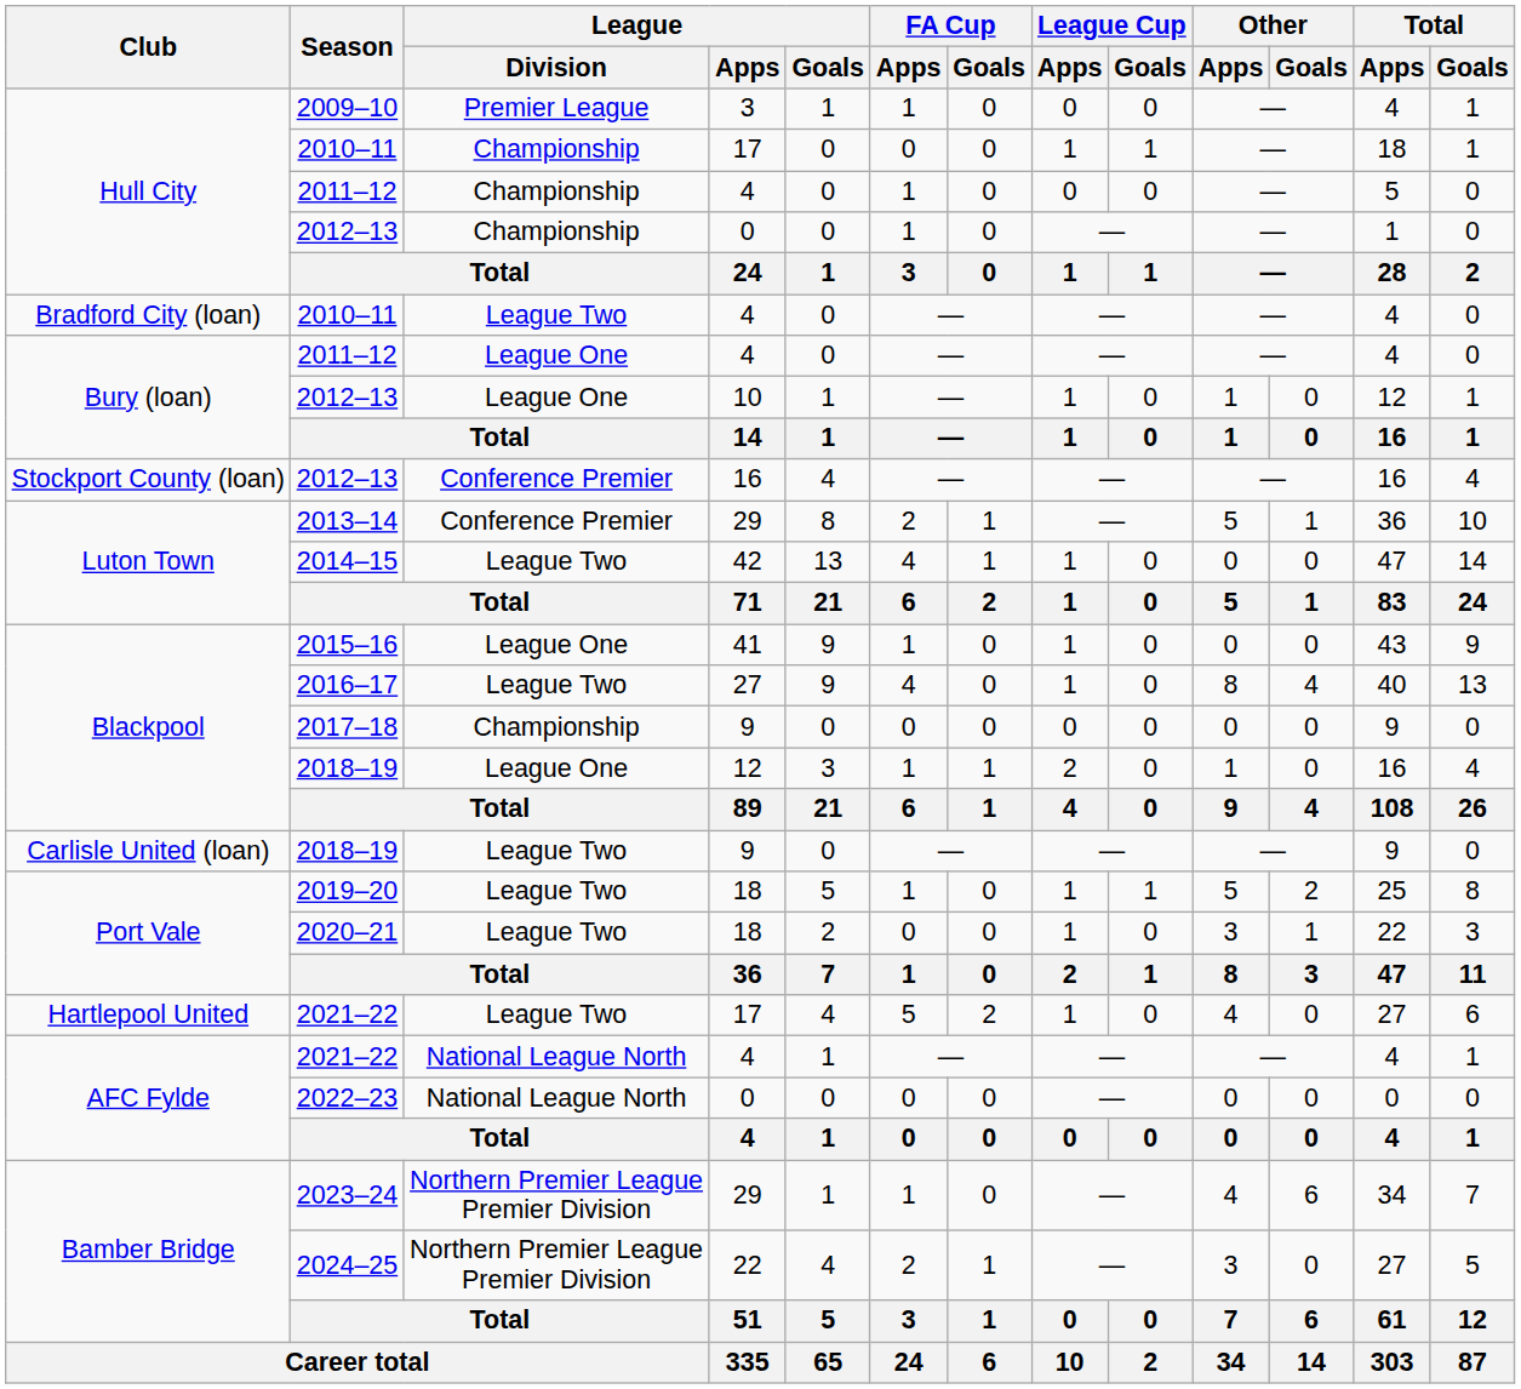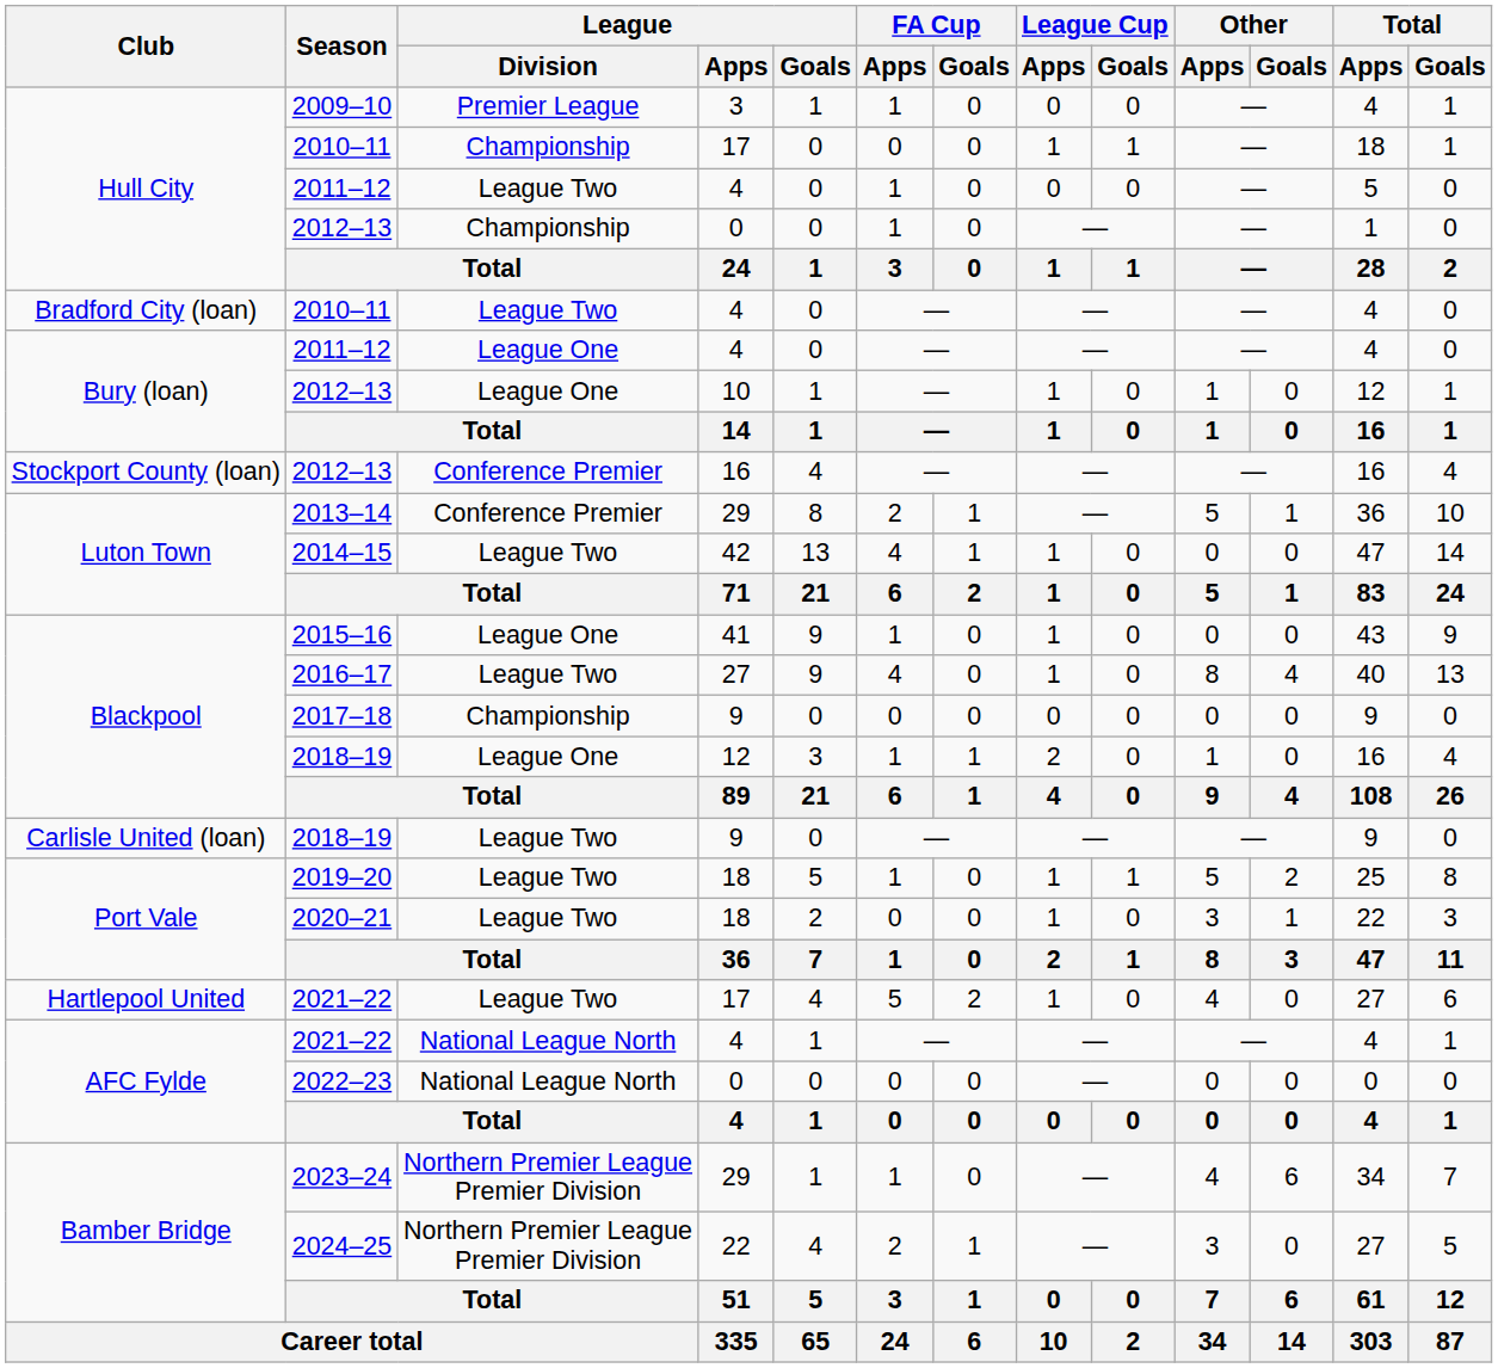 <table class=wikitable style=text-align:center>
 <tr>
 <th rowspan=2>Club</th>
 <th rowspan=2>Season</th>
 <th colspan=3>League</th>
 <th colspan=2><a href='#'>FA Cup</a></th>
 <th colspan=2><a href='#'>League Cup</a></th>
 <th colspan=2>Other</th>
 <th colspan=2>Total</th>
 </tr>
 <tr>
 <th>Division</th>
 <th>Apps</th>
 <th>Goals</th>
 <th>Apps</th>
 <th>Goals</th>
 <th>Apps</th>
 <th>Goals</th>
 <th>Apps</th>
 <th>Goals</th>
 <th>Apps</th>
 <th>Goals</th>
 </tr>
 <tr>
 <td rowspan=5><a href='#'>Hull City</a></td>
 <td><a href='#'>2009–10</a></td>
 <td><a href='#'>Premier League</a></td>
 <td>3</td>
 <td>1</td>
 <td>1</td>
 <td>0</td>
 <td>0</td>
 <td>0</td>
 <td colspan=2>—</td>
 <td>4</td>
 <td>1</td>
 </tr>
 <tr>
 <td><a href='#'>2010–11</a></td>
 <td><a href='#'>Championship</a></td>
 <td>17</td>
 <td>0</td>
 <td>0</td>
 <td>0</td>
 <td>1</td>
 <td>1</td>
 <td colspan=2>—</td>
 <td>18</td>
 <td>1</td>
 </tr>
 <tr>
 <td><a href='#'>2011–12</a></td>
-<td>Championship</td>
+<td>League Two</td>
 <td>4</td>
 <td>0</td>
 <td>1</td>
 <td>0</td>
 <td>0</td>
 <td>0</td>
 <td colspan=2>—</td>
 <td>5</td>
 <td>0</td>
 </tr>
 <tr>
 <td><a href='#'>2012–13</a></td>
 <td>Championship</td>
 <td>0</td>
 <td>0</td>
 <td>1</td>
 <td>0</td>
 <td colspan=2>—</td>
 <td colspan=2>—</td>
 <td>1</td>
 <td>0</td>
 </tr>
 <tr>
 <th colspan=2>Total</th>
 <th>24</th>
 <th>1</th>
 <th>3</th>
 <th>0</th>
 <th>1</th>
 <th>1</th>
 <th colspan=2>—</th>
 <th>28</th>
 <th>2</th>
 </tr>
 <tr>
 <td><a href='#'>Bradford City</a> (loan)</td>
 <td><a href='#'>2010–11</a></td>
 <td><a href='#'>League Two</a></td>
 <td>4</td>
 <td>0</td>
 <td colspan=2>—</td>
 <td colspan=2>—</td>
 <td colspan=2>—</td>
 <td>4</td>
 <td>0</td>
 </tr>
 <tr>
 <td rowspan=3><a href='#'>Bury</a> (loan)</td>
 <td><a href='#'>2011–12</a></td>
 <td><a href='#'>League One</a></td>
 <td>4</td>
 <td>0</td>
 <td colspan=2>—</td>
 <td colspan=2>—</td>
 <td colspan=2>—</td>
 <td>4</td>
 <td>0</td>
 </tr>
 <tr>
 <td><a href='#'>2012–13</a></td>
 <td>League One</td>
 <td>10</td>
 <td>1</td>
 <td colspan=2>—</td>
 <td>1</td>
 <td>0</td>
 <td>1</td>
 <td>0</td>
 <td>12</td>
 <td>1</td>
 </tr>
 <tr>
 <th colspan=2>Total</th>
 <th>14</th>
 <th>1</th>
 <th colspan=2>—</th>
 <th>1</th>
 <th>0</th>
 <th>1</th>
 <th>0</th>
 <th>16</th>
 <th>1</th>
 </tr>
 <tr>
 <td><a href='#'>Stockport County</a> (loan)</td>
 <td><a href='#'>2012–13</a></td>
 <td><a href='#'>Conference Premier</a></td>
 <td>16</td>
 <td>4</td>
 <td colspan=2>—</td>
 <td colspan=2>—</td>
 <td colspan=2>—</td>
 <td>16</td>
 <td>4</td>
 </tr>
 <tr>
 <td rowspan=3><a href='#'>Luton Town</a></td>
 <td><a href='#'>2013–14</a></td>
 <td>Conference Premier</td>
 <td>29</td>
 <td>8</td>
 <td>2</td>
 <td>1</td>
 <td colspan=2>—</td>
 <td>5</td>
 <td>1</td>
 <td>36</td>
 <td>10</td>
 </tr>
 <tr>
 <td><a href='#'>2014–15</a></td>
 <td>League Two</td>
 <td>42</td>
 <td>13</td>
 <td>4</td>
 <td>1</td>
 <td>1</td>
 <td>0</td>
 <td>0</td>
 <td>0</td>
 <td>47</td>
 <td>14</td>
 </tr>
 <tr>
 <th colspan=2>Total</th>
 <th>71</th>
 <th>21</th>
 <th>6</th>
 <th>2</th>
 <th>1</th>
 <th>0</th>
 <th>5</th>
 <th>1</th>
 <th>83</th>
 <th>24</th>
 </tr>
 <tr>
 <td rowspan=5><a href='#'>Blackpool</a></td>
 <td><a href='#'>2015–16</a></td>
 <td>League One</td>
 <td>41</td>
 <td>9</td>
 <td>1</td>
 <td>0</td>
 <td>1</td>
 <td>0</td>
 <td>0</td>
 <td>0</td>
 <td>43</td>
 <td>9</td>
 </tr>
 <tr>
 <td><a href='#'>2016–17</a></td>
 <td>League Two</td>
 <td>27</td>
 <td>9</td>
 <td>4</td>
 <td>0</td>
 <td>1</td>
 <td>0</td>
 <td>8</td>
 <td>4</td>
 <td>40</td>
 <td>13</td>
 </tr>
 <tr>
 <td><a href='#'>2017–18</a></td>
 <td>Championship</td>
 <td>9</td>
 <td>0</td>
 <td>0</td>
 <td>0</td>
 <td>0</td>
 <td>0</td>
 <td>0</td>
 <td>0</td>
 <td>9</td>
 <td>0</td>
 </tr>
 <tr>
 <td><a href='#'>2018–19</a></td>
 <td>League One</td>
 <td>12</td>
 <td>3</td>
 <td>1</td>
 <td>1</td>
 <td>2</td>
 <td>0</td>
 <td>1</td>
 <td>0</td>
 <td>16</td>
 <td>4</td>
 </tr>
 <tr>
 <th colspan=2>Total</th>
 <th>89</th>
 <th>21</th>
 <th>6</th>
 <th>1</th>
 <th>4</th>
 <th>0</th>
 <th>9</th>
 <th>4</th>
 <th>108</th>
 <th>26</th>
 </tr>
 <tr>
 <td><a href='#'>Carlisle United</a> (loan)</td>
 <td><a href='#'>2018–19</a></td>
 <td>League Two</td>
 <td>9</td>
 <td>0</td>
 <td colspan=2>—</td>
 <td colspan=2>—</td>
 <td colspan=2>—</td>
 <td>9</td>
 <td>0</td>
 </tr>
 <tr>
 <td rowspan="3"><a href='#'>Port Vale</a></td>
 <td><a href='#'>2019–20</a></td>
 <td>League Two</td>
 <td>18</td>
 <td>5</td>
 <td>1</td>
 <td>0</td>
 <td>1</td>
 <td>1</td>
 <td>5</td>
 <td>2</td>
 <td>25</td>
 <td>8</td>
 </tr>
 <tr>
 <td><a href='#'>2020–21</a></td>
 <td>League Two</td>
 <td>18</td>
 <td>2</td>
 <td>0</td>
 <td>0</td>
 <td>1</td>
 <td>0</td>
 <td>3</td>
 <td>1</td>
 <td>22</td>
 <td>3</td>
 </tr>
 <tr>
 <th colspan="2">Total</th>
 <th>36</th>
 <th>7</th>
 <th>1</th>
 <th>0</th>
 <th>2</th>
 <th>1</th>
 <th>8</th>
 <th>3</th>
 <th>47</th>
 <th>11</th>
 </tr>
 <tr>
 <td><a href='#'>Hartlepool United</a></td>
 <td><a href='#'>2021–22</a></td>
 <td>League Two</td>
 <td>17</td>
 <td>4</td>
 <td>5</td>
 <td>2</td>
 <td>1</td>
 <td>0</td>
 <td>4</td>
 <td>0</td>
 <td>27</td>
 <td>6</td>
 </tr>
 <tr>
 <td rowspan=3><a href='#'>AFC Fylde</a></td>
 <td><a href='#'>2021–22</a></td>
 <td><a href='#'>National League North</a></td>
 <td>4</td>
 <td>1</td>
 <td colspan=2>—</td>
 <td colspan=2>—</td>
 <td colspan=2>—</td>
 <td>4</td>
 <td>1</td>
 </tr>
 <tr>
 <td><a href='#'>2022–23</a></td>
 <td>National League North</td>
 <td>0</td>
 <td>0</td>
 <td>0</td>
 <td>0</td>
 <td colspan=2>—</td>
 <td>0</td>
 <td>0</td>
 <td>0</td>
 <td>0</td>
 </tr>
 <tr>
 <th colspan="2">Total</th>
 <th>4</th>
 <th>1</th>
 <th>0</th>
 <th>0</th>
 <th>0</th>
 <th>0</th>
 <th>0</th>
 <th>0</th>
 <th>4</th>
 <th>1</th>
 </tr>
 <tr>
 <td rowspan=3><a href='#'>Bamber Bridge</a></td>
 <td><a href='#'>2023–24</a></td>
 <td><a href='#'>Northern Premier League</a><br>Premier Division</td>
 <td>29</td>
 <td>1</td>
 <td>1</td>
 <td>0</td>
 <td colspan=2>—</td>
 <td>4</td>
 <td>6</td>
 <td>34</td>
 <td>7</td>
 </tr>
 <tr>
 <td><a href='#'>2024–25</a></td>
 <td>Northern Premier League<br>Premier Division</td>
 <td>22</td>
 <td>4</td>
 <td>2</td>
 <td>1</td>
 <td colspan=2>—</td>
 <td>3</td>
 <td>0</td>
 <td>27</td>
 <td>5</td>
 </tr>
 <tr>
 <th colspan="2">Total</th>
 <th>51</th>
 <th>5</th>
 <th>3</th>
 <th>1</th>
 <th>0</th>
 <th>0</th>
 <th>7</th>
 <th>6</th>
 <th>61</th>
 <th>12</th>
 </tr>
 <tr>
 <th colspan=3>Career total</th>
 <th>335</th>
 <th>65</th>
 <th>24</th>
 <th>6</th>
 <th>10</th>
 <th>2</th>
 <th>34</th>
 <th>14</th>
 <th>303</th>
 <th>87</th>
 </tr>
 </table>
